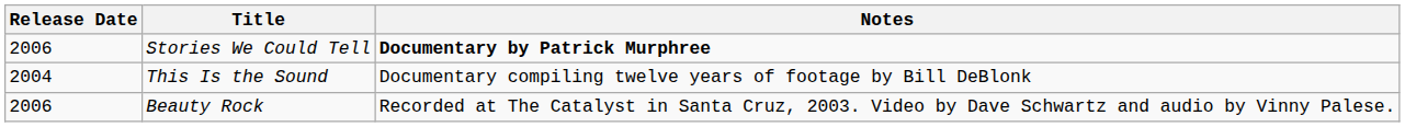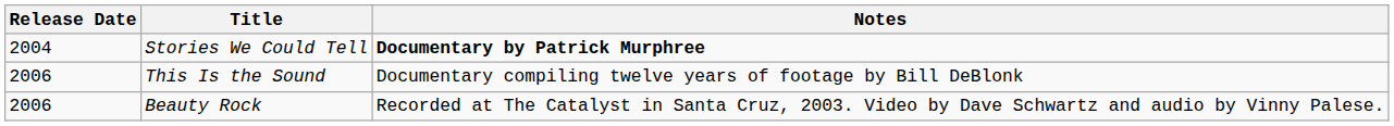 <table class="wikitable">
 <tr>
 <th>Release Date</th>
 <th>Title</th>
 <th>Notes</th>
 </tr>
 <tr>
-<td>2006</td>
+<td>2004</td>
 <td><em>Stories We Could Tell</em></td>
 <td><strong>Documentary by Patrick Murphree</strong></td>
 </tr>
 <tr>
-<td>2004</td>
+<td>2006</td>
 <td><em>This Is the Sound</em></td>
 <td>Documentary compiling twelve years of footage by Bill DeBlonk</td>
 </tr>
 <tr>
 <td>2006</td>
 <td><em>Beauty Rock</em></td>
 <td>Recorded at The Catalyst in Santa Cruz, 2003. Video by Dave Schwartz and audio by Vinny Palese.</td>
 </tr>
 </table>
